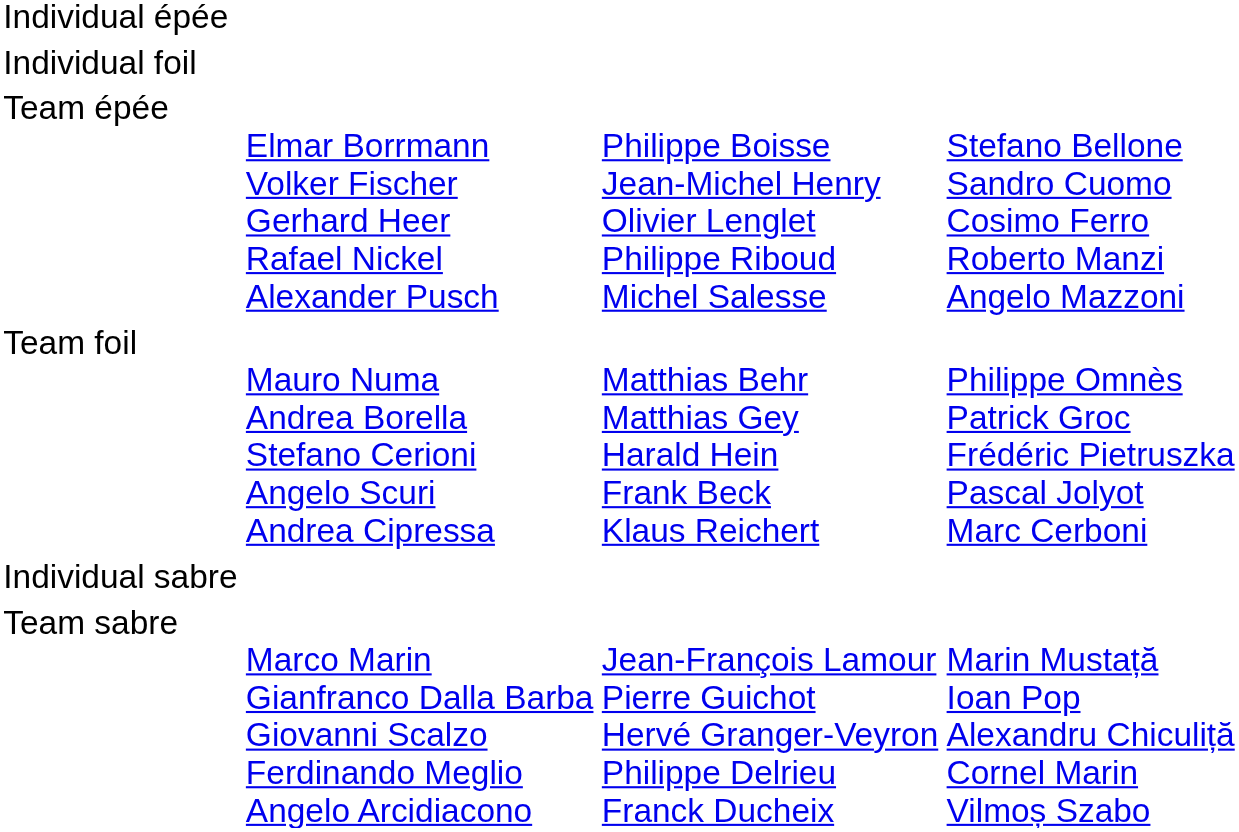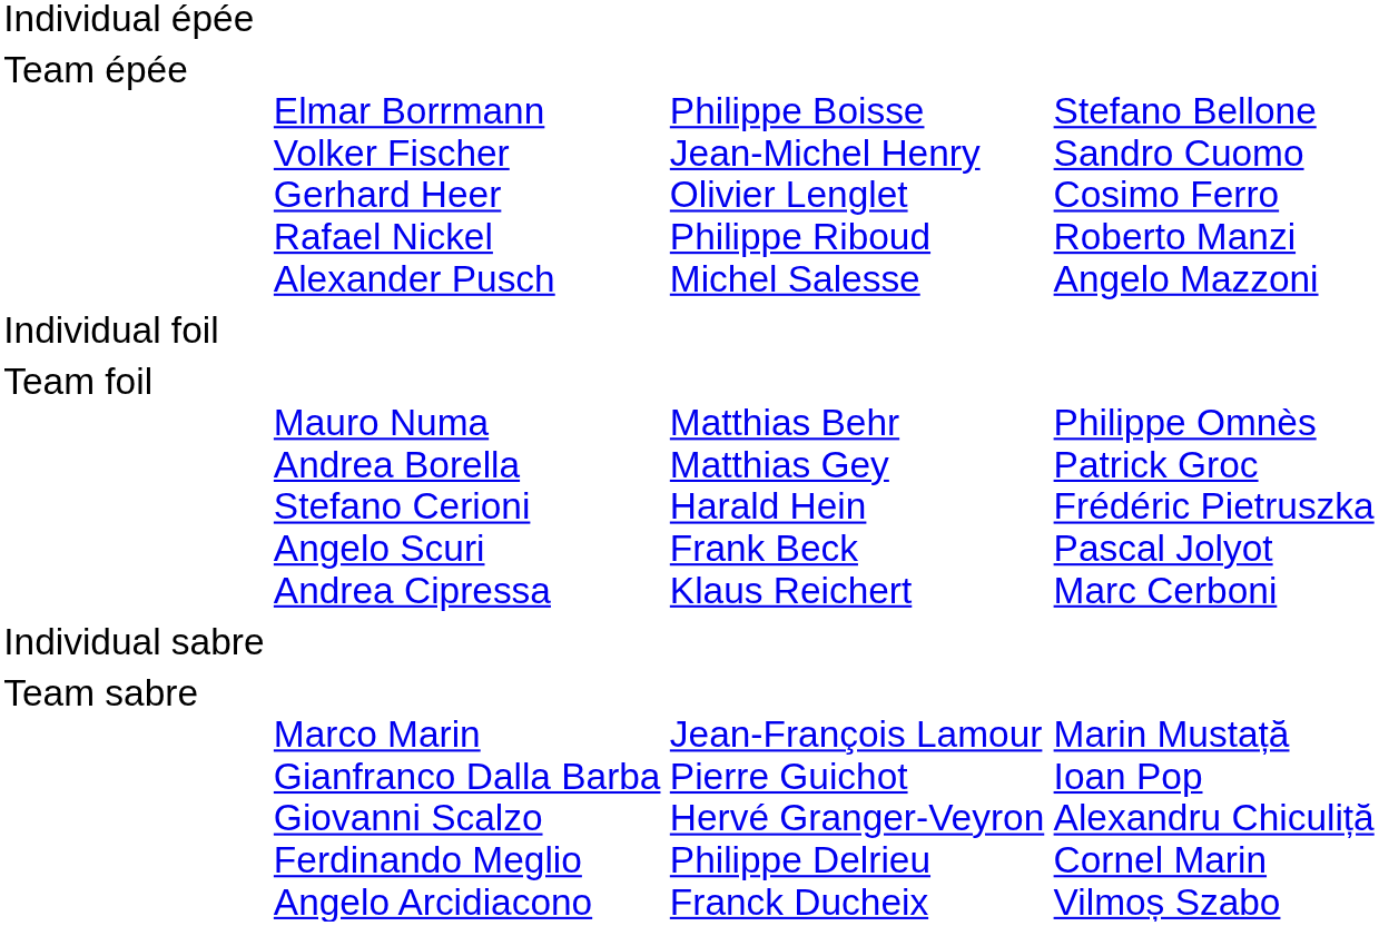 <table>
 <tr>
 <td>Individual épée<br></td>
-<td></td>
-<td></td>
-<td></td>
-</tr>
-<tr>
-<td>Individual foil<br></td>
 <td></td>
 <td></td>
 <td></td>
 </tr>
 <tr valign="top">
 <td>Team épée<br></td>
 <td><br><a href='#'>Elmar Borrmann</a><br><a href='#'>Volker Fischer</a><br><a href='#'>Gerhard Heer</a><br><a href='#'>Rafael Nickel</a><br><a href='#'>Alexander Pusch</a></td>
 <td><br><a href='#'>Philippe Boisse</a><br><a href='#'>Jean-Michel Henry</a><br><a href='#'>Olivier Lenglet</a><br><a href='#'>Philippe Riboud</a><br><a href='#'>Michel Salesse</a></td>
 <td><br><a href='#'>Stefano Bellone</a><br><a href='#'>Sandro Cuomo</a><br><a href='#'>Cosimo Ferro</a><br><a href='#'>Roberto Manzi</a><br><a href='#'>Angelo Mazzoni</a></td>
+</tr>
+<tr>
+<td>Individual foil<br></td>
+<td></td>
+<td></td>
+<td></td>
 </tr>
 <tr valign="top">
 <td>Team foil<br></td>
 <td valign=top><br><a href='#'>Mauro Numa</a><br><a href='#'>Andrea Borella</a><br><a href='#'>Stefano Cerioni</a><br><a href='#'>Angelo Scuri</a><br><a href='#'>Andrea Cipressa</a></td>
 <td valign=top><br><a href='#'>Matthias Behr</a><br><a href='#'>Matthias Gey</a><br><a href='#'>Harald Hein</a><br><a href='#'>Frank Beck</a><br><a href='#'>Klaus Reichert</a></td>
 <td valign=top><br><a href='#'>Philippe Omnès</a><br><a href='#'>Patrick Groc</a><br><a href='#'>Frédéric Pietruszka</a><br><a href='#'>Pascal Jolyot</a><br><a href='#'>Marc Cerboni</a></td>
 </tr>
 <tr>
 <td>Individual sabre<br></td>
 <td></td>
 <td></td>
 <td></td>
 </tr>
 <tr valign="top">
 <td>Team sabre<br></td>
 <td><br><a href='#'>Marco Marin</a><br><a href='#'>Gianfranco Dalla Barba</a><br><a href='#'>Giovanni Scalzo</a><br><a href='#'>Ferdinando Meglio</a><br><a href='#'>Angelo Arcidiacono</a></td>
 <td><br><a href='#'>Jean-François Lamour</a><br><a href='#'>Pierre Guichot</a><br><a href='#'>Hervé Granger-Veyron</a><br><a href='#'>Philippe Delrieu</a><br><a href='#'>Franck Ducheix</a></td>
 <td><br><a href='#'>Marin Mustață</a><br><a href='#'>Ioan Pop</a><br><a href='#'>Alexandru Chiculiță</a><br><a href='#'>Cornel Marin</a><br><a href='#'>Vilmoș Szabo</a></td>
 </tr>
 <tr>
 </tr>
 </table>
